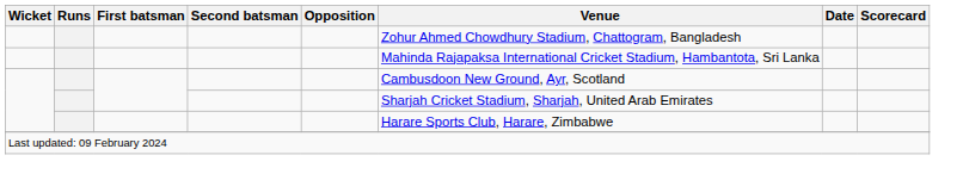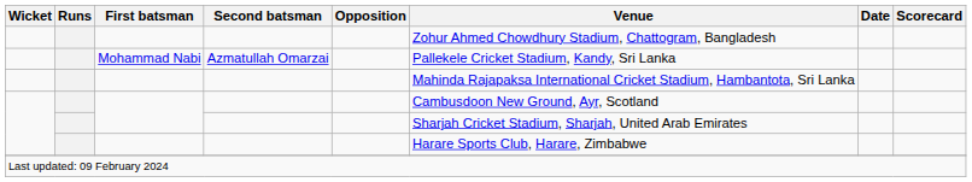 <table class="wikitable plainrowheaders sortable">
 <tr>
 <th scope=col>Wicket</th>
 <th scope=col>Runs</th>
 <th scope=col>First batsman</th>
 <th scope=col>Second batsman</th>
 <th scope=col>Opposition</th>
 <th scope=col>Venue</th>
 <th scope=col>Date</th>
 <th scope=col>Scorecard</th>
 </tr>
 <tr>
 <td></td>
 <th scope=row style=text-align:center;></th>
 <td></td>
 <td></td>
 <td></td>
 <td><a href='#'>Zohur Ahmed Chowdhury Stadium</a>, <a href='#'>Chattogram</a>, Bangladesh</td>
+<td></td>
+<td></td>
+</tr>
+<tr>
+<td></td>
+<th scope=row style=text-align:center;></th>
+<td><a href='#'>Mohammad Nabi</a></td>
+<td><a href='#'>Azmatullah Omarzai</a></td>
+<td></td>
+<td><a href='#'>Pallekele Cricket Stadium</a>, <a href='#'>Kandy</a>, Sri Lanka</td>
 <td></td>
 <td></td>
 </tr>
 <tr>
 <td></td>
 <th scope=row style=text-align:center;></th>
 <td></td>
 <td></td>
 <td></td>
 <td><a href='#'>Mahinda Rajapaksa International Cricket Stadium</a>, <a href='#'>Hambantota</a>, Sri Lanka</td>
 <td></td>
 <td></td>
 </tr>
 <tr>
 <td align=center rowspan=3></td>
 <th scope=row style=text-align:center;></th>
 <td rowspan=2></td>
 <td></td>
 <td></td>
 <td><a href='#'>Cambusdoon New Ground</a>, <a href='#'>Ayr</a>, Scotland</td>
 <td></td>
 <td></td>
 </tr>
 <tr>
 <th scope=row style=text-align:center;></th>
 <td></td>
 <td></td>
 <td><a href='#'>Sharjah Cricket Stadium</a>, <a href='#'>Sharjah</a>, United Arab Emirates</td>
 <td></td>
 <td></td>
 </tr>
 <tr>
 <th scope=row style=text-align:center;></th>
 <td></td>
 <td></td>
 <td></td>
 <td><a href='#'>Harare Sports Club</a>, <a href='#'>Harare</a>, Zimbabwe</td>
 <td></td>
 <td></td>
 </tr>
 <tr>
 </tr>
 <tr class=sortbottom>
 <td colspan=8><small>Last updated: 09 February 2024</small></td>
 </tr>
 </table>
